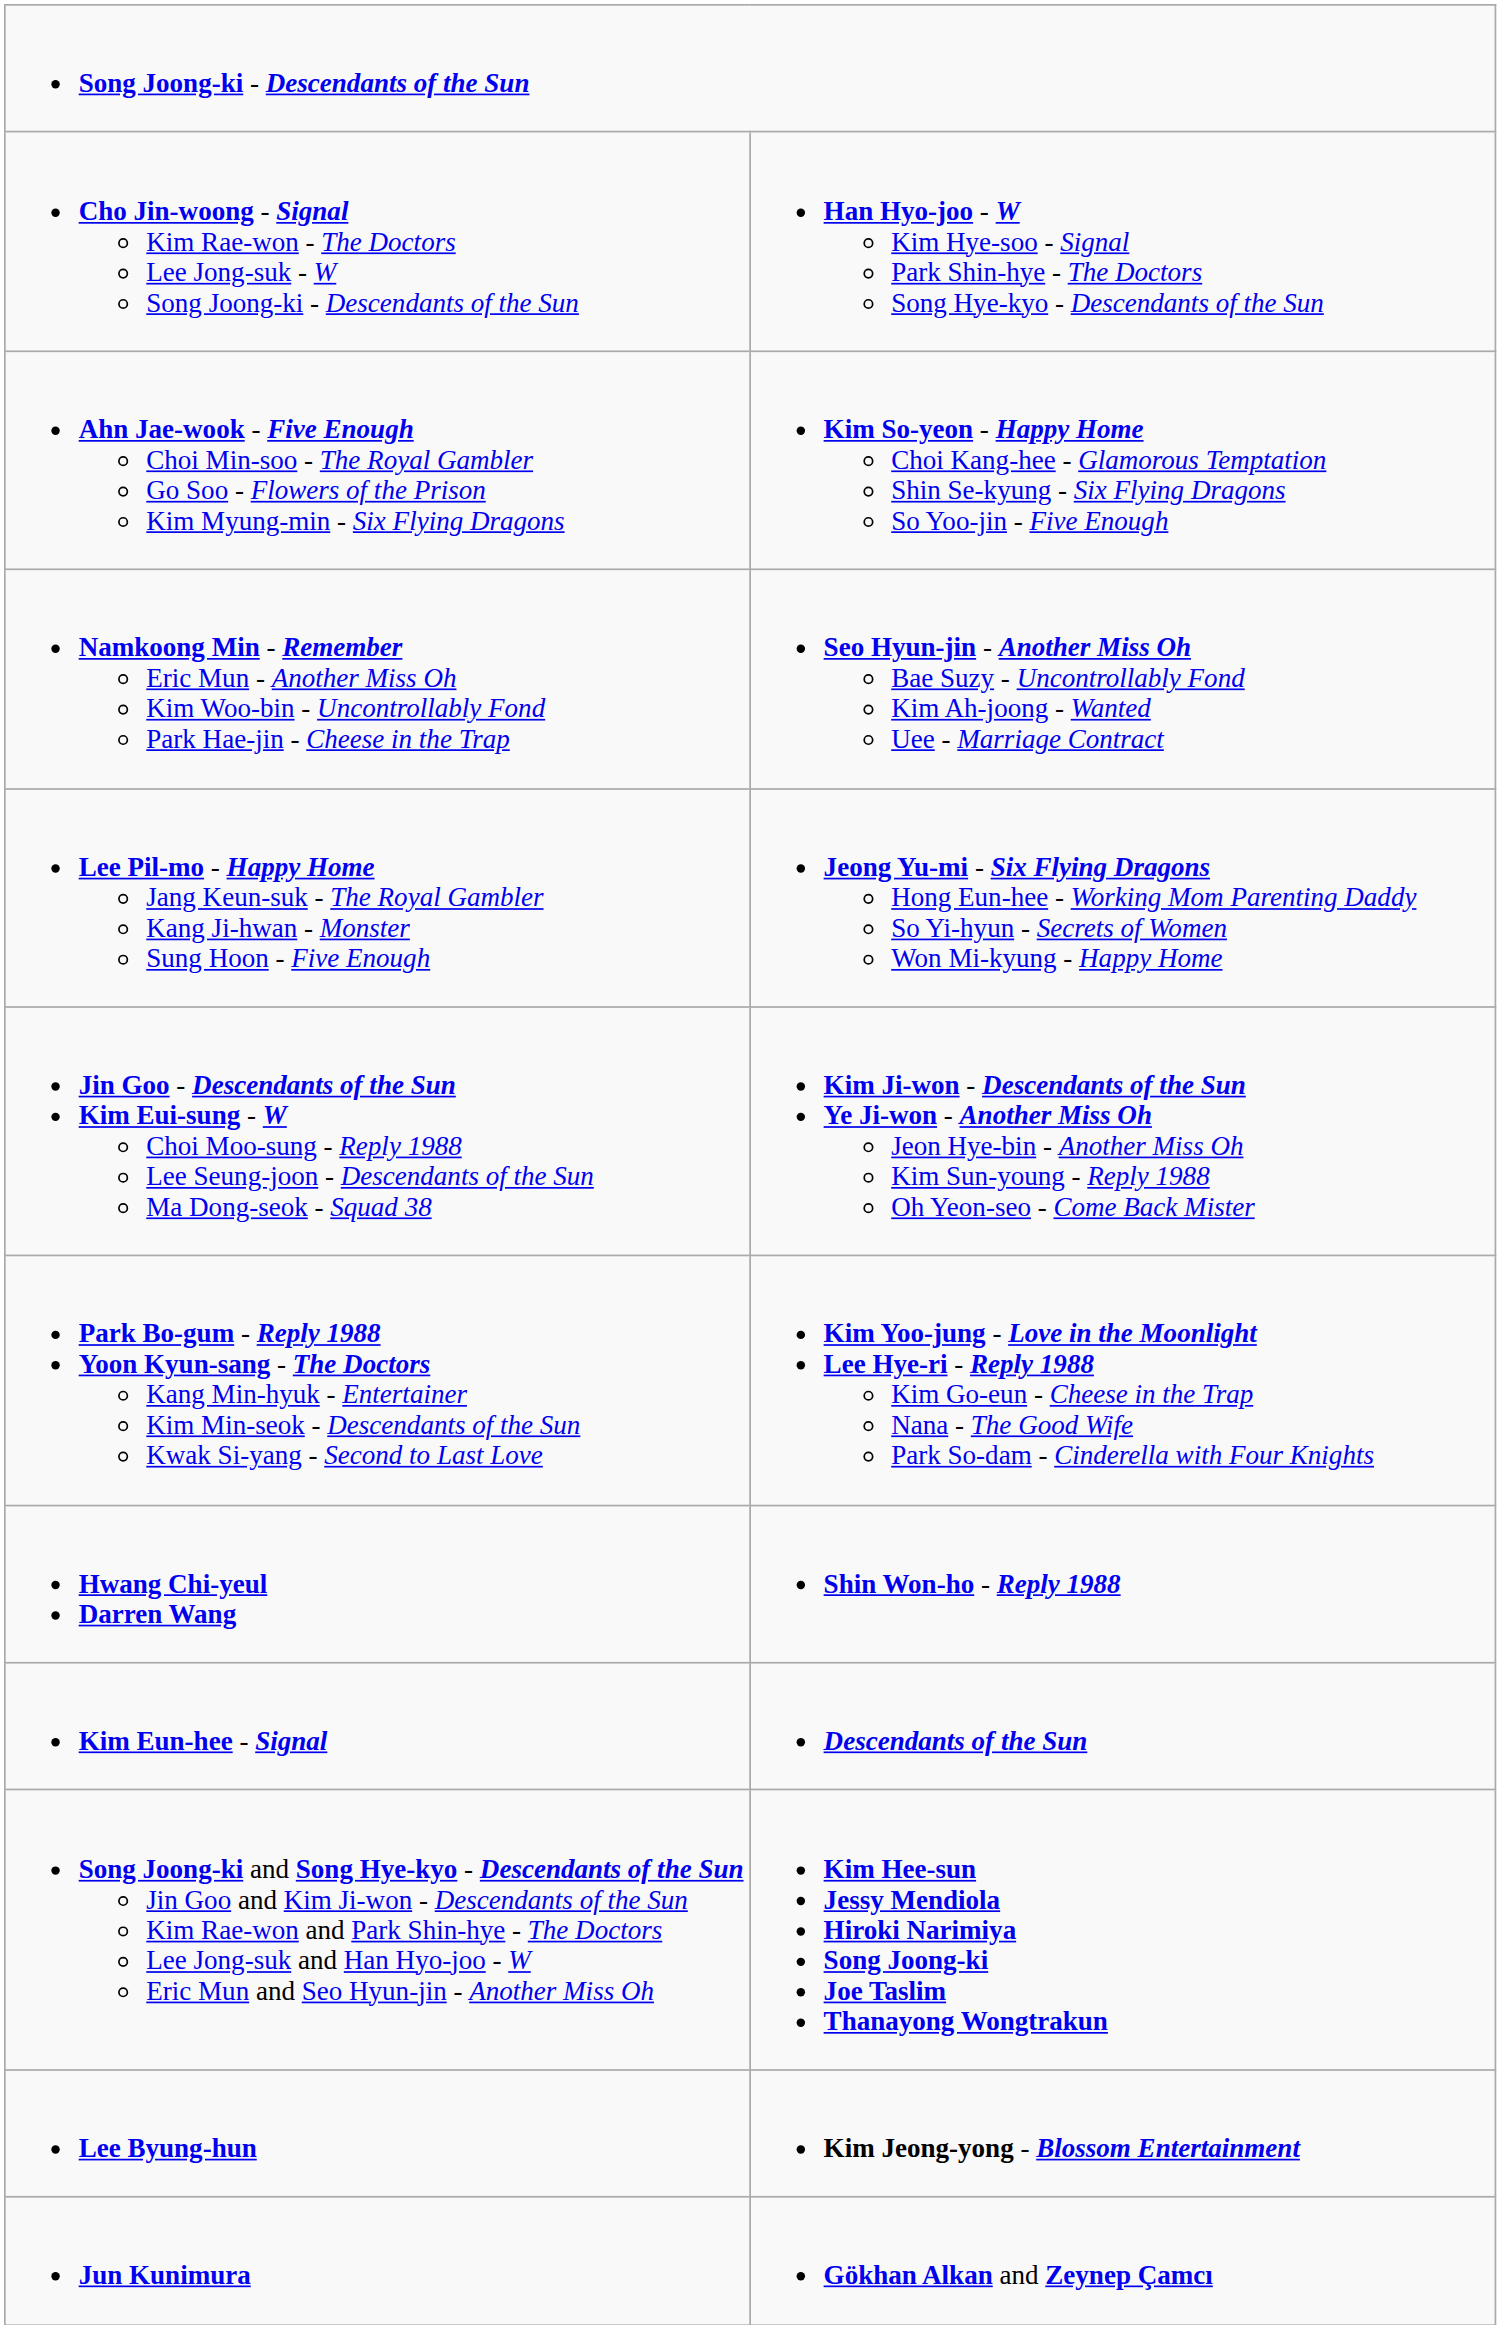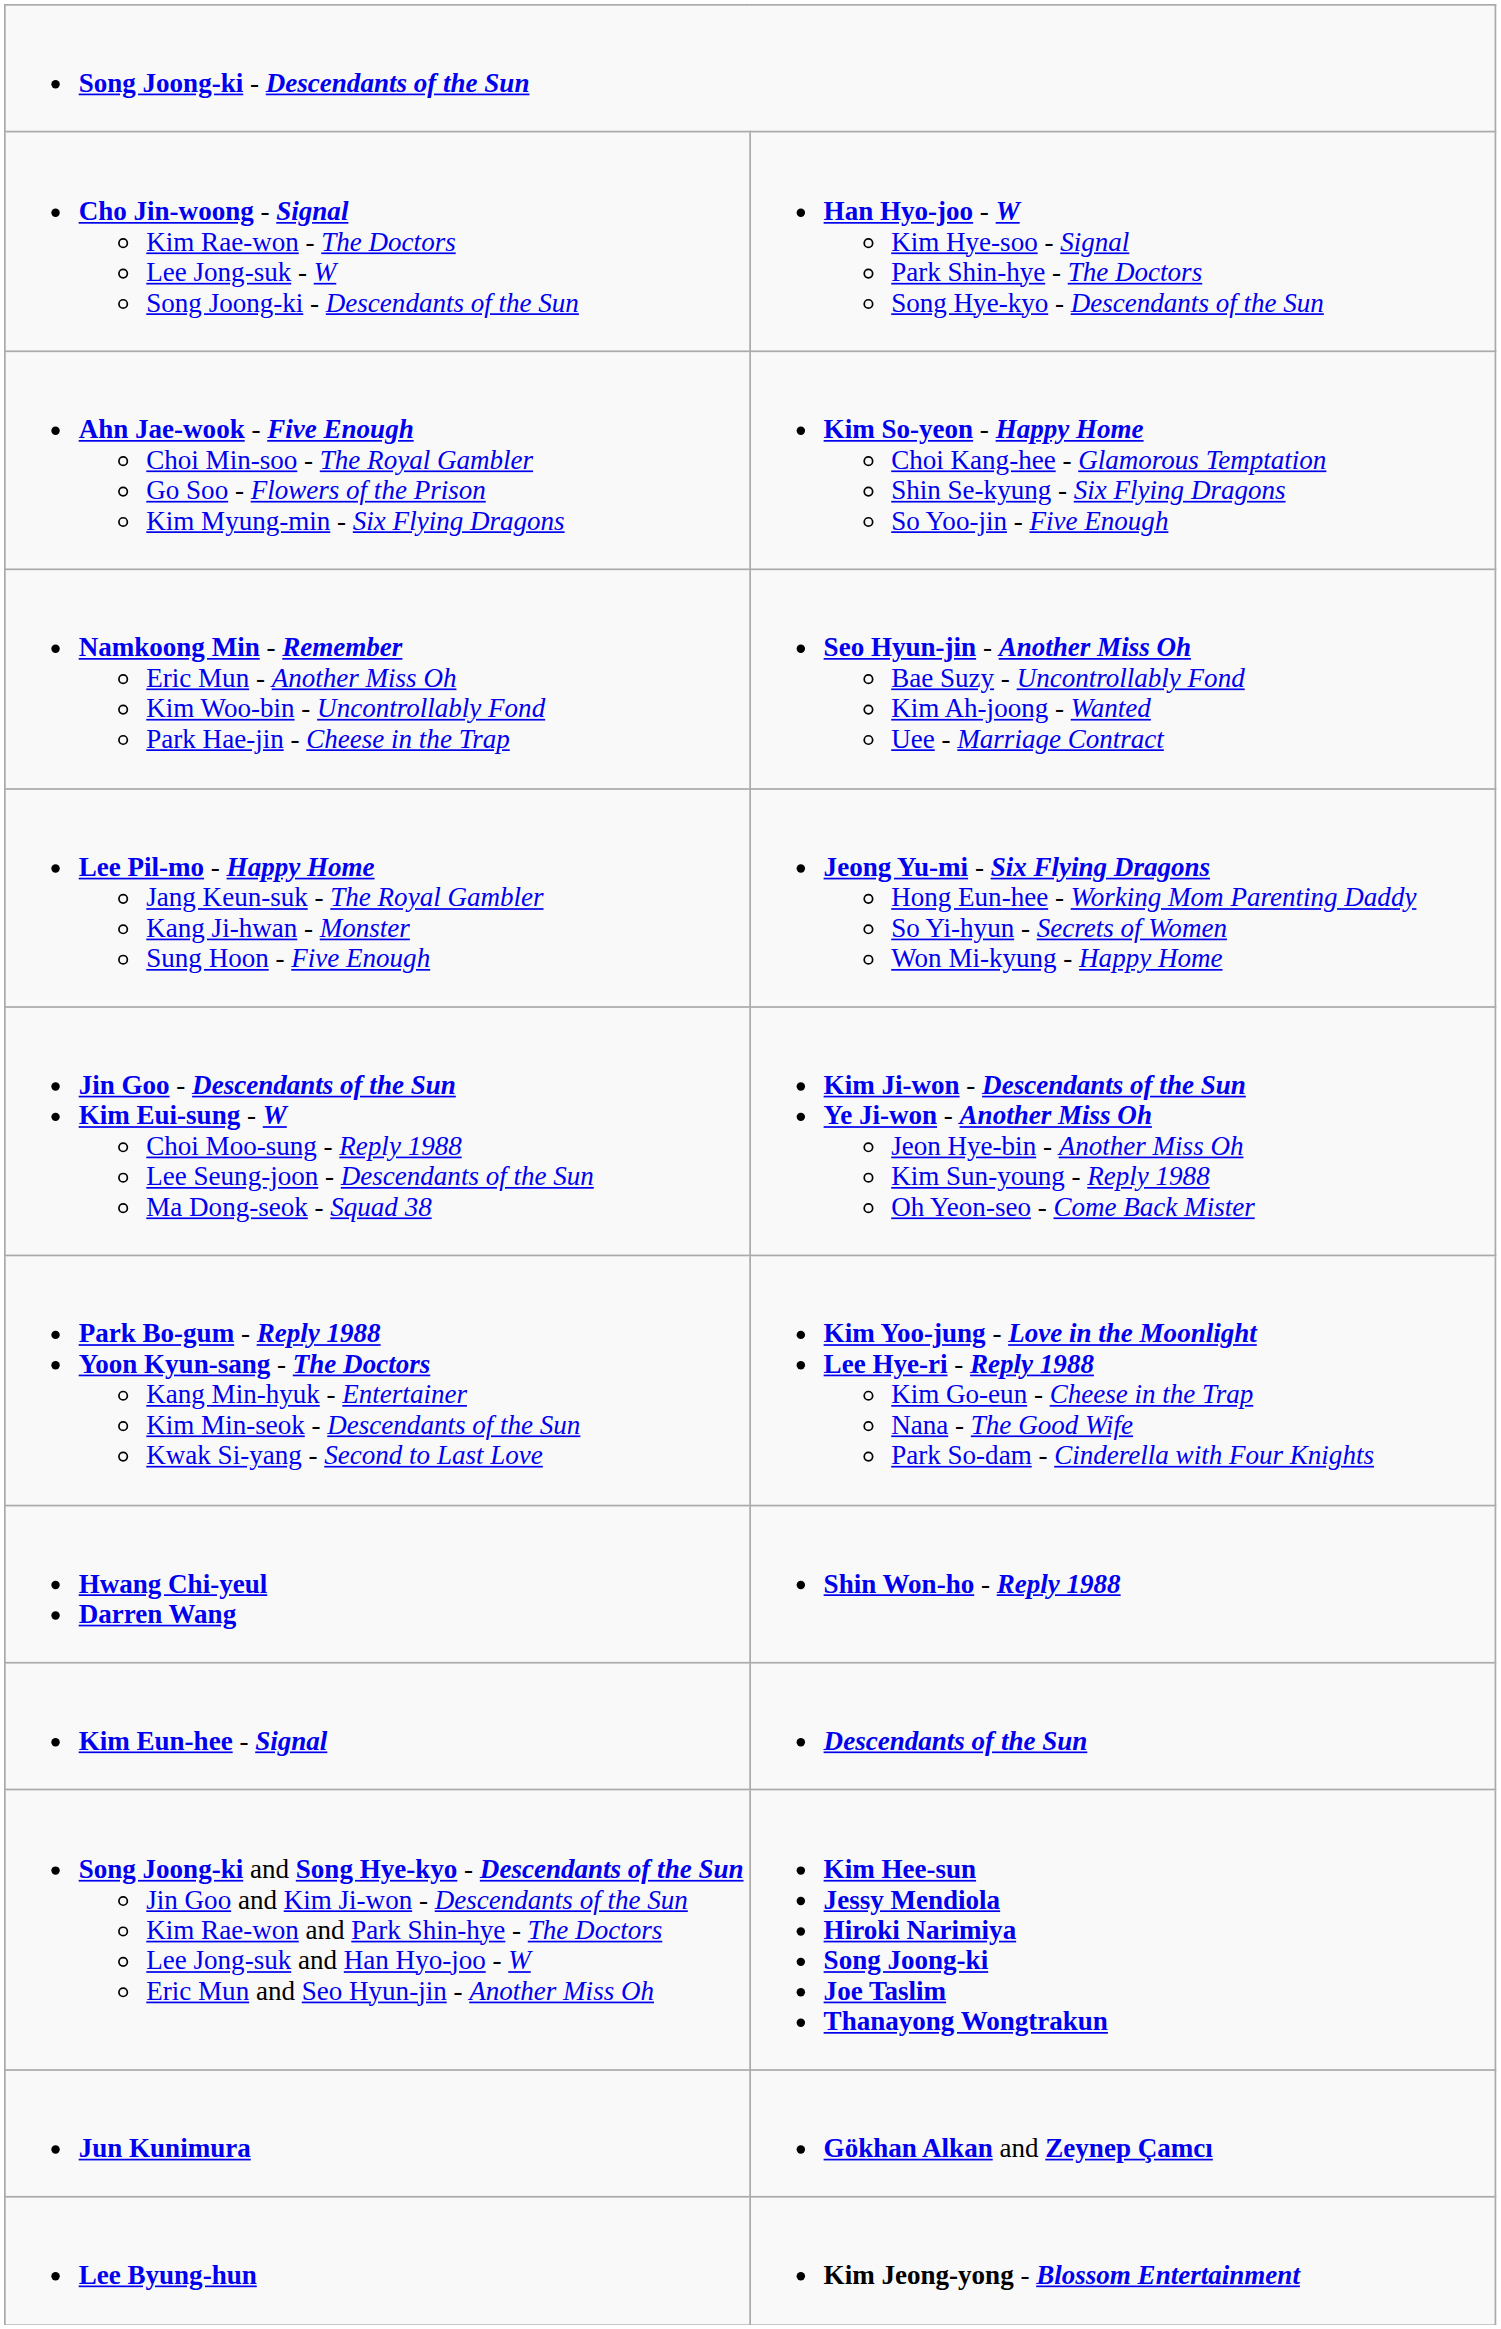 <table class="wikitable">
 <tr>
 <td colspan="2" style="vertical-align:top; width:50%;"><br><ul><li><strong><a href='#'>Song Joong-ki</a></strong> - <strong><em><a href='#'>Descendants of the Sun</a></em></strong> </li></ul></td>
 </tr>
 <tr>
 <td style="vertical-align:top; width:50%;"><br><ul><li><strong><a href='#'>Cho Jin-woong</a></strong> - <strong><em><a href='#'>Signal</a></em></strong> <ul><li><a href='#'>Kim Rae-won</a> - <em><a href='#'>The Doctors</a></em></li><li><a href='#'>Lee Jong-suk</a> - <em><a href='#'>W</a></em></li><li><a href='#'>Song Joong-ki</a> - <em><a href='#'>Descendants of the Sun</a></em></li></ul></li></ul></td>
 <td style="vertical-align:top; width:50%;"><br><ul><li><strong><a href='#'>Han Hyo-joo</a></strong> - <strong><em><a href='#'>W</a></em></strong> <ul><li><a href='#'>Kim Hye-soo</a> - <em><a href='#'>Signal</a></em></li><li><a href='#'>Park Shin-hye</a> - <em><a href='#'>The Doctors</a></em></li><li><a href='#'>Song Hye-kyo</a> - <em><a href='#'>Descendants of the Sun</a></em></li></ul></li></ul></td>
 </tr>
 <tr>
 <td style="vertical-align:top; width:50%;"><br><ul><li><strong><a href='#'>Ahn Jae-wook</a></strong> - <strong><em><a href='#'>Five Enough</a></em></strong> <ul><li><a href='#'>Choi Min-soo</a> - <em><a href='#'>The Royal Gambler</a></em></li><li><a href='#'>Go Soo</a> - <em><a href='#'>Flowers of the Prison</a></em></li><li><a href='#'>Kim Myung-min</a> - <em><a href='#'>Six Flying Dragons</a></em></li></ul></li></ul></td>
 <td style="vertical-align:top; width:50%;"><br><ul><li><strong><a href='#'>Kim So-yeon</a></strong> - <strong><em><a href='#'>Happy Home</a></em></strong> <ul><li><a href='#'>Choi Kang-hee</a> - <em><a href='#'>Glamorous Temptation</a></em></li><li><a href='#'>Shin Se-kyung</a> - <em><a href='#'>Six Flying Dragons</a></em></li><li><a href='#'>So Yoo-jin</a> - <em><a href='#'>Five Enough</a></em></li></ul></li></ul></td>
 </tr>
 <tr>
 <td style="vertical-align:top; width:50%;"><br><ul><li><strong><a href='#'>Namkoong Min</a></strong> - <strong><em><a href='#'>Remember</a></em></strong> <ul><li><a href='#'>Eric Mun</a> - <em><a href='#'>Another Miss Oh</a></em></li><li><a href='#'>Kim Woo-bin</a> - <em><a href='#'>Uncontrollably Fond</a></em></li><li><a href='#'>Park Hae-jin</a> - <em><a href='#'>Cheese in the Trap</a></em></li></ul></li></ul></td>
 <td style="vertical-align:top; width:50%;"><br><ul><li><strong><a href='#'>Seo Hyun-jin</a></strong> - <strong><em><a href='#'>Another Miss Oh</a></em></strong> <ul><li><a href='#'>Bae Suzy</a> - <em><a href='#'>Uncontrollably Fond</a></em></li><li><a href='#'>Kim Ah-joong</a> - <em><a href='#'>Wanted</a></em></li><li><a href='#'>Uee</a> - <em><a href='#'>Marriage Contract</a></em></li></ul></li></ul></td>
 </tr>
 <tr>
 <td style="vertical-align:top; width:50%;"><br><ul><li><strong><a href='#'>Lee Pil-mo</a></strong> - <strong><em><a href='#'>Happy Home</a></em></strong> <ul><li><a href='#'>Jang Keun-suk</a> - <em><a href='#'>The Royal Gambler</a></em></li><li><a href='#'>Kang Ji-hwan</a> - <em><a href='#'>Monster</a></em></li><li><a href='#'>Sung Hoon</a> - <em><a href='#'>Five Enough</a></em></li></ul></li></ul></td>
 <td style="vertical-align:top; width:50%;"><br><ul><li><strong><a href='#'>Jeong Yu-mi</a></strong> - <strong><em><a href='#'>Six Flying Dragons</a></em></strong> <ul><li><a href='#'>Hong Eun-hee</a> - <em><a href='#'>Working Mom Parenting Daddy</a></em></li><li><a href='#'>So Yi-hyun</a> - <em><a href='#'>Secrets of Women</a></em></li><li><a href='#'>Won Mi-kyung</a> - <em><a href='#'>Happy Home</a></em></li></ul></li></ul></td>
 </tr>
 <tr>
 <td style="vertical-align:top; width:50%;"><br><ul><li><strong><a href='#'>Jin Goo</a></strong> - <strong><em><a href='#'>Descendants of the Sun</a></em></strong> </li><li><strong><a href='#'>Kim Eui-sung</a></strong> - <strong><em><a href='#'>W</a></em></strong> <ul><li><a href='#'>Choi Moo-sung</a> - <em><a href='#'>Reply 1988</a></em></li><li><a href='#'>Lee Seung-joon</a> - <em><a href='#'>Descendants of the Sun</a></em></li><li><a href='#'>Ma Dong-seok</a> - <em><a href='#'>Squad 38</a></em></li></ul></li></ul></td>
 <td style="vertical-align:top; width:50%;"><br><ul><li><strong><a href='#'>Kim Ji-won</a></strong> - <strong><em><a href='#'>Descendants of the Sun</a></em></strong> </li><li><strong><a href='#'>Ye Ji-won</a></strong> - <strong><em><a href='#'>Another Miss Oh</a></em></strong><ul><li><a href='#'>Jeon Hye-bin</a> - <em><a href='#'>Another Miss Oh</a></em></li><li><a href='#'>Kim Sun-young</a> - <em><a href='#'>Reply 1988</a></em></li><li><a href='#'>Oh Yeon-seo</a> - <em><a href='#'>Come Back Mister</a></em></li></ul></li></ul></td>
 </tr>
 <tr>
 <td style="vertical-align:top; width:50%;"><br><ul><li><strong><a href='#'>Park Bo-gum</a></strong> - <strong><em><a href='#'>Reply 1988</a></em></strong> </li><li><strong><a href='#'>Yoon Kyun-sang</a></strong> - <strong><em><a href='#'>The Doctors</a></em></strong> <ul><li><a href='#'>Kang Min-hyuk</a> - <em><a href='#'>Entertainer</a></em></li><li><a href='#'>Kim Min-seok</a> - <em><a href='#'>Descendants of the Sun</a></em></li><li><a href='#'>Kwak Si-yang</a> - <em><a href='#'>Second to Last Love</a></em></li></ul></li></ul></td>
 <td style="vertical-align:top; width:50%;"><br><ul><li><strong><a href='#'>Kim Yoo-jung</a></strong> - <strong><em><a href='#'>Love in the Moonlight</a></em></strong> </li><li><strong><a href='#'>Lee Hye-ri</a></strong> - <strong><em><a href='#'>Reply 1988</a></em></strong> <ul><li><a href='#'>Kim Go-eun</a> - <em><a href='#'>Cheese in the Trap</a></em></li><li><a href='#'>Nana</a> - <em><a href='#'>The Good Wife</a></em></li><li><a href='#'>Park So-dam</a> - <em><a href='#'>Cinderella with Four Knights</a></em></li></ul></li></ul></td>
 </tr>
 <tr>
 <td style="vertical-align:top; width:50%;"><br><ul><li><strong><a href='#'>Hwang Chi-yeul</a></strong> </li><li><strong><a href='#'>Darren Wang</a></strong> </li></ul></td>
 <td style="vertical-align:top; width:50%;"><br><ul><li><strong><a href='#'>Shin Won-ho</a></strong> - <strong><em><a href='#'>Reply 1988</a></em></strong> </li></ul></td>
 </tr>
 <tr>
 <td style="vertical-align:top; width:50%;"><br><ul><li><strong><a href='#'>Kim Eun-hee</a></strong> - <strong><em><a href='#'>Signal</a></em></strong> </li></ul></td>
 <td style="vertical-align:top; width:50%;"><br><ul><li><strong><em><a href='#'>Descendants of the Sun</a></em></strong> </li></ul></td>
 </tr>
 <tr>
 <td style="vertical-align:top; width:50%;"><br><ul><li><strong><a href='#'>Song Joong-ki</a></strong> and <strong><a href='#'>Song Hye-kyo</a></strong> - <strong><em><a href='#'>Descendants of the Sun</a></em></strong> <ul><li><a href='#'>Jin Goo</a> and <a href='#'>Kim Ji-won</a> - <em><a href='#'>Descendants of the Sun</a></em></li><li><a href='#'>Kim Rae-won</a> and <a href='#'>Park Shin-hye</a> - <em><a href='#'>The Doctors</a></em></li><li><a href='#'>Lee Jong-suk</a> and <a href='#'>Han Hyo-joo</a> - <em><a href='#'>W</a></em></li><li><a href='#'>Eric Mun</a> and <a href='#'>Seo Hyun-jin</a> - <em><a href='#'>Another Miss Oh</a></em></li></ul></li></ul></td>
 <td style="vertical-align:top; width:50%;"><br><ul><li><strong><a href='#'>Kim Hee-sun</a></strong> </li><li><strong><a href='#'>Jessy Mendiola</a></strong> </li><li><strong><a href='#'>Hiroki Narimiya</a></strong> </li><li><strong><a href='#'>Song Joong-ki</a></strong> </li><li><strong><a href='#'>Joe Taslim</a></strong> </li><li><strong><a href='#'>Thanayong Wongtrakun</a></strong> </li></ul></td>
 </tr>
 <tr>
+<td style="vertical-align:top; width:50%;"><br><ul><li><strong><a href='#'>Jun Kunimura</a></strong> </li></ul></td>
+<td style="vertical-align:top; width:50%;"><br><ul><li><strong><a href='#'>Gökhan Alkan</a></strong> and <strong><a href='#'>Zeynep Çamcı</a></strong></li></ul></td>
+</tr>
+<tr>
 <td style="vertical-align:top; width:50%;"><br><ul><li><strong><a href='#'>Lee Byung-hun</a></strong> </li></ul></td>
 <td style="vertical-align:top; width:50%;"><br><ul><li><strong>Kim Jeong-yong</strong> - <strong><em><a href='#'>Blossom Entertainment</a></em></strong> </li></ul></td>
 </tr>
-<tr>
-<td style="vertical-align:top; width:50%;"><br><ul><li><strong><a href='#'>Jun Kunimura</a></strong> </li></ul></td>
-<td style="vertical-align:top; width:50%;"><br><ul><li><strong><a href='#'>Gökhan Alkan</a></strong> and <strong><a href='#'>Zeynep Çamcı</a></strong></li></ul></td>
-</tr>
 </table>
